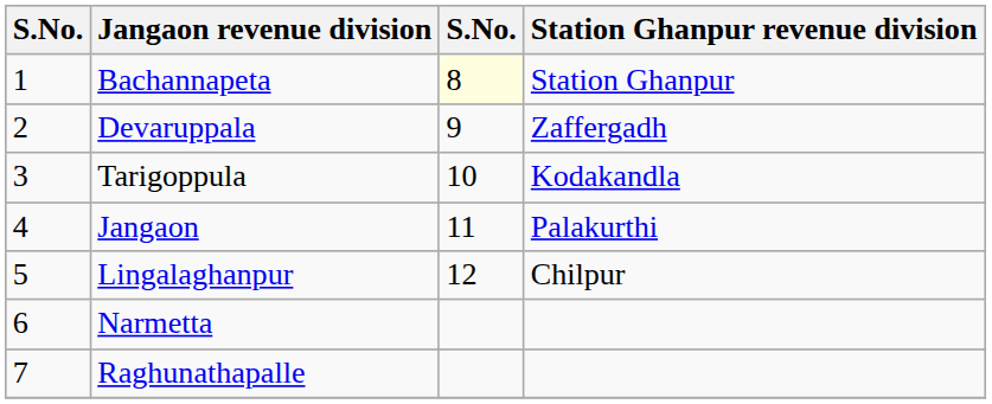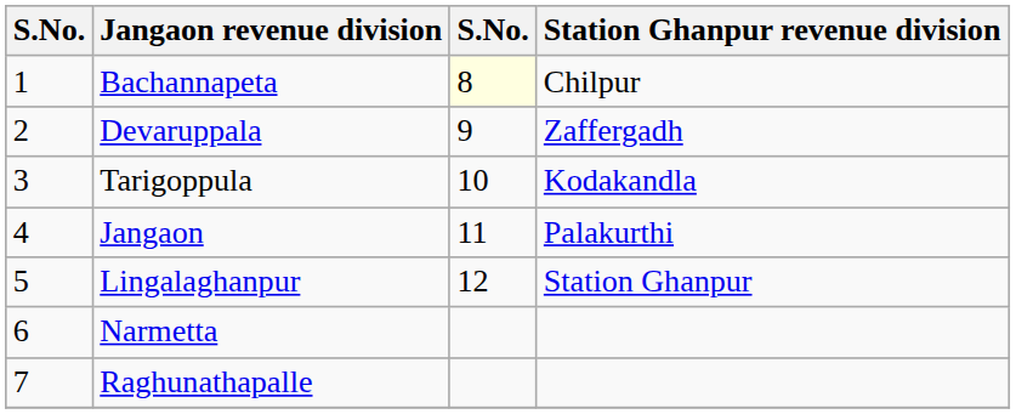 <table class="wikitable">
 <tr>
 <th>S.No.</th>
 <th>Jangaon revenue division</th>
 <th>S.No.</th>
 <th>Station Ghanpur revenue division</th>
 </tr>
 <tr>
 <td>1</td>
 <td><a href='#'>Bachannapeta</a></td>
 <td style="background: lightyellow;">8</td>
-<td><a href='#'>Station Ghanpur</a></td>
+<td>Chilpur</td>
 </tr>
 <tr>
 <td>2</td>
 <td><a href='#'>Devaruppala</a></td>
 <td>9</td>
 <td><a href='#'>Zaffergadh</a></td>
 </tr>
 <tr>
 <td>3</td>
 <td>Tarigoppula</td>
 <td>10</td>
 <td><a href='#'>Kodakandla</a></td>
 </tr>
 <tr>
 <td>4</td>
 <td><a href='#'>Jangaon</a></td>
 <td>11</td>
 <td><a href='#'>Palakurthi</a></td>
 </tr>
 <tr>
 <td>5</td>
 <td><a href='#'>Lingalaghanpur</a></td>
 <td>12</td>
-<td>Chilpur</td>
+<td><a href='#'>Station Ghanpur</a></td>
 </tr>
 <tr>
 <td>6</td>
 <td><a href='#'>Narmetta</a></td>
 <td></td>
 <td></td>
 </tr>
 <tr>
 <td>7</td>
 <td><a href='#'>Raghunathapalle</a></td>
 <td></td>
 <td></td>
 </tr>
 <tr>
 </tr>
 </table>
